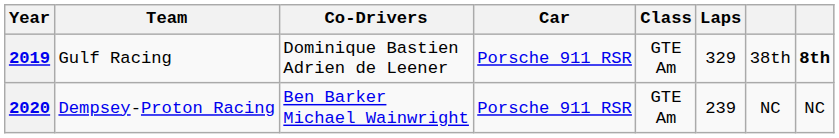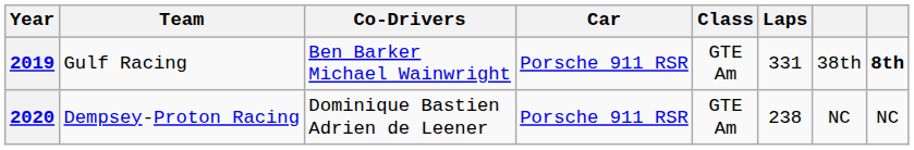 <table class="wikitable" style="text-align:center; font-size:90%">
 <tr>
 <th>Year</th>
 <th>Team</th>
 <th>Co-Drivers</th>
 <th>Car</th>
 <th>Class</th>
 <th>Laps</th>
 <th></th>
 <th></th>
 </tr>
 <tr>
 <th><a href='#'>2019</a></th>
 <td align="left"nowrap> Gulf Racing</td>
-<td align="left"nowrap> Dominique Bastien<br> Adrien de Leener</td>
+<td align="left"nowrap> <a href='#'>Ben Barker</a><br> <a href='#'>Michael Wainwright</a></td>
 <td align="left"nowrap><a href='#'>Porsche 911 RSR</a></td>
 <td>GTE<br>Am</td>
-<td>329</td>
+<td>331</td>
 <td>38th</td>
 <td><strong>8th</strong></td>
 </tr>
 <tr>
 <th><a href='#'>2020</a></th>
 <td align="left"nowrap> <a href='#'>Dempsey</a>-<a href='#'>Proton Racing</a></td>
-<td align="left"nowrap> <a href='#'>Ben Barker</a><br> <a href='#'>Michael Wainwright</a></td>
+<td align="left"nowrap> Dominique Bastien<br> Adrien de Leener</td>
 <td align="left"nowrap><a href='#'>Porsche 911 RSR</a></td>
 <td>GTE<br>Am</td>
-<td>239</td>
+<td>238</td>
 <td>NC</td>
 <td>NC</td>
 </tr>
 </table>
